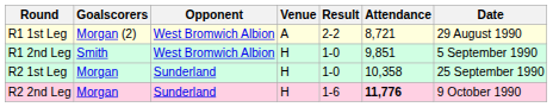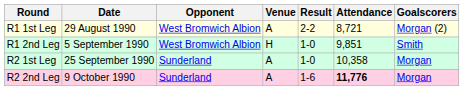 <table class="wikitable">
 <tr>
 <th>Round</th>
-<th>Goalscorers</th>
+<th>Date</th>
 <th>Opponent</th>
 <th>Venue</th>
 <th>Result</th>
 <th>Attendance</th>
-<th>Date</th>
+<th>Goalscorers</th>
 </tr>
 <tr style="background-color: #ffffdd;">
 <td>R1 1st Leg</td>
-<td><a href='#'>Morgan</a> (2)</td>
+<td>29 August 1990</td>
 <td><a href='#'>West Bromwich Albion</a></td>
 <td>A</td>
 <td>2-2</td>
 <td>8,721</td>
-<td>29 August 1990</td>
+<td><a href='#'>Morgan</a> (2)</td>
 </tr>
 <tr style="background-color: #d0ffe3;">
 <td>R1 2nd Leg</td>
-<td><a href='#'>Smith</a></td>
+<td>5 September 1990</td>
 <td><a href='#'>West Bromwich Albion</a></td>
 <td>H</td>
 <td>1-0</td>
 <td>9,851</td>
-<td>5 September 1990</td>
+<td><a href='#'>Smith</a></td>
 </tr>
 <tr style="background-color: #d0ffe3;">
 <td>R2 1st Leg</td>
-<td><a href='#'>Morgan</a></td>
+<td>25 September 1990</td>
 <td><a href='#'>Sunderland</a></td>
-<td>H</td>
+<td>A</td>
 <td>1-0</td>
 <td>10,358</td>
-<td>25 September 1990</td>
+<td><a href='#'>Morgan</a></td>
 </tr>
 <tr style="background-color: #ffd0e3;">
 <td>R2 2nd Leg</td>
-<td><a href='#'>Morgan</a></td>
+<td>9 October 1990</td>
 <td><a href='#'>Sunderland</a></td>
-<td>H</td>
+<td>A</td>
 <td>1-6</td>
 <td><strong>11,776</strong></td>
-<td>9 October 1990</td>
+<td><a href='#'>Morgan</a></td>
 </tr>
 </table>
